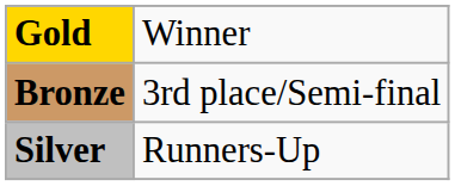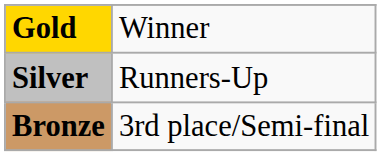 <table class="wikitable">
 <tr>
 <td bgcolor=gold><strong>Gold</strong></td>
 <td>Winner</td>
 </tr>
 <tr>
+<td bgcolor=silver><strong>Silver</strong></td>
+<td>Runners-Up</td>
+</tr>
+<tr>
 <td bgcolor=#CC9966><strong>Bronze</strong></td>
 <td>3rd place/Semi-final</td>
 </tr>
-<tr>
-<td bgcolor=silver><strong>Silver</strong></td>
-<td>Runners-Up</td>
-</tr>
 </table>
